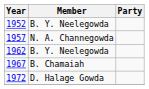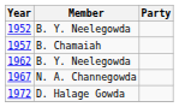 <table class="wikitable sortable">
 <tr>
 <th>Year</th>
 <th>Member</th>
 <th colspan="2">Party</th>
 </tr>
 <tr>
 <td><a href='#'>1952</a></td>
 <td>B. Y. Neelegowda</td>
 <td></td>
 </tr>
 <tr>
 <td><a href='#'>1957</a></td>
-<td>N. A. Channegowda</td>
+<td>B. Chamaiah</td>
 <td></td>
 </tr>
 <tr>
 <td><a href='#'>1962</a></td>
 <td>B. Y. Neelegowda</td>
 <td></td>
 </tr>
 <tr>
 <td><a href='#'>1967</a></td>
-<td>B. Chamaiah</td>
+<td>N. A. Channegowda</td>
 <td></td>
 </tr>
 <tr>
 <td><a href='#'>1972</a></td>
 <td>D. Halage Gowda</td>
 <td></td>
 </tr>
 <tr>
 </tr>
 </table>
